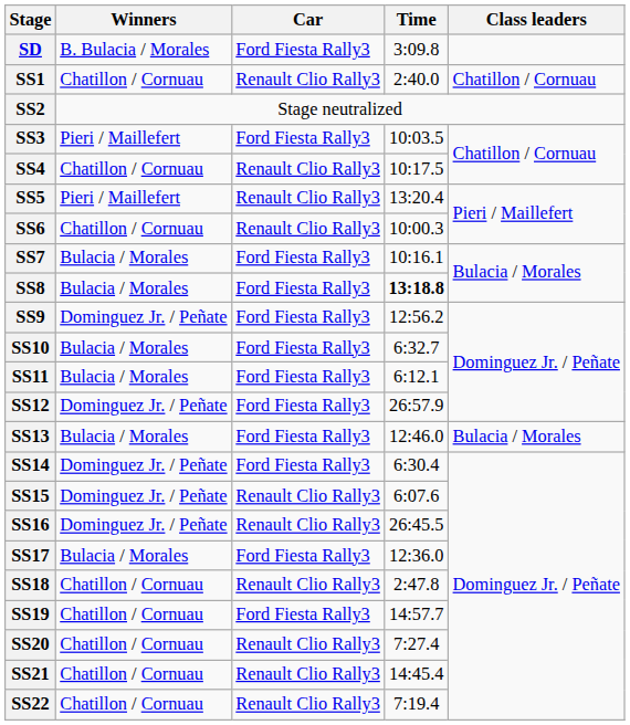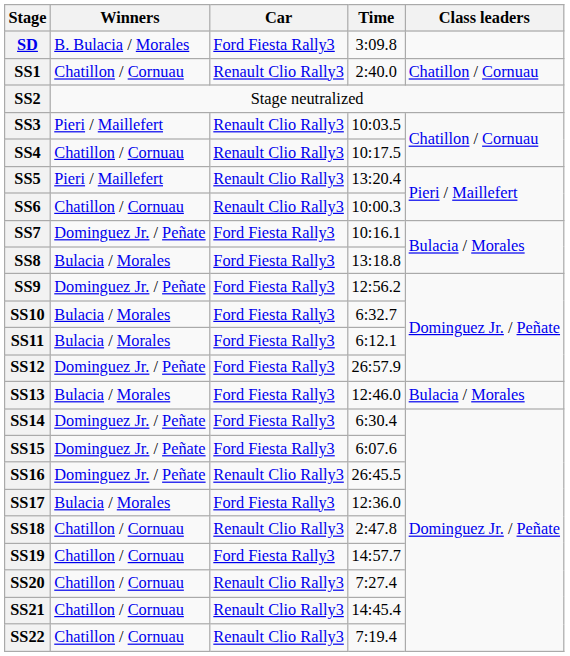 <table class="wikitable" style="font-size:85%">
 <tr>
 <th>Stage</th>
 <th>Winners</th>
 <th>Car</th>
 <th>Time</th>
 <th>Class leaders</th>
 </tr>
 <tr>
 <th><a href='#'>SD</a></th>
 <td><a href='#'>B. Bulacia</a> / <a href='#'>Morales</a></td>
 <td><a href='#'>Ford Fiesta Rally3</a></td>
 <td align="center">3:09.8</td>
 <td></td>
 </tr>
 <tr>
 <th>SS1</th>
 <td><a href='#'>Chatillon</a> / <a href='#'>Cornuau</a></td>
 <td><a href='#'>Renault Clio Rally3</a></td>
 <td align="center">2:40.0</td>
 <td><a href='#'>Chatillon</a> / <a href='#'>Cornuau</a></td>
 </tr>
 <tr>
 <th>SS2</th>
 <td colspan="4" align="center">Stage neutralized</td>
 </tr>
 <tr>
 <th>SS3</th>
 <td><a href='#'>Pieri</a> / <a href='#'>Maillefert</a></td>
-<td><a href='#'>Ford Fiesta Rally3</a></td>
+<td><a href='#'>Renault Clio Rally3</a></td>
 <td align="center">10:03.5</td>
 <td rowspan="2"><a href='#'>Chatillon</a> / <a href='#'>Cornuau</a></td>
 </tr>
 <tr>
 <th>SS4</th>
 <td><a href='#'>Chatillon</a> / <a href='#'>Cornuau</a></td>
 <td><a href='#'>Renault Clio Rally3</a></td>
 <td align="center">10:17.5</td>
 </tr>
 <tr>
 <th>SS5</th>
 <td><a href='#'>Pieri</a> / <a href='#'>Maillefert</a></td>
 <td><a href='#'>Renault Clio Rally3</a></td>
 <td align="center">13:20.4</td>
 <td rowspan="2"><a href='#'>Pieri</a> / <a href='#'>Maillefert</a></td>
 </tr>
 <tr>
 <th>SS6</th>
 <td><a href='#'>Chatillon</a> / <a href='#'>Cornuau</a></td>
 <td><a href='#'>Renault Clio Rally3</a></td>
 <td align="center">10:00.3</td>
 </tr>
 <tr>
 <th>SS7</th>
-<td><a href='#'>Bulacia</a> / <a href='#'>Morales</a></td>
+<td><a href='#'>Dominguez Jr.</a> / <a href='#'>Peñate</a></td>
 <td><a href='#'>Ford Fiesta Rally3</a></td>
 <td align="center">10:16.1</td>
 <td rowspan="2"><a href='#'>Bulacia</a> / <a href='#'>Morales</a></td>
 </tr>
 <tr>
 <th>SS8</th>
 <td><a href='#'>Bulacia</a> / <a href='#'>Morales</a></td>
 <td><a href='#'>Ford Fiesta Rally3</a></td>
-<td align="center"><strong>13:18.8</strong></td>
+<td align="center">13:18.8</td>
 </tr>
 <tr>
 <th>SS9</th>
 <td><a href='#'>Dominguez Jr.</a> / <a href='#'>Peñate</a></td>
 <td><a href='#'>Ford Fiesta Rally3</a></td>
 <td align="center">12:56.2</td>
 <td rowspan="4"><a href='#'>Dominguez Jr.</a> / <a href='#'>Peñate</a></td>
 </tr>
 <tr>
 <th>SS10</th>
 <td><a href='#'>Bulacia</a> / <a href='#'>Morales</a></td>
 <td><a href='#'>Ford Fiesta Rally3</a></td>
 <td align="center">6:32.7</td>
 </tr>
 <tr>
 <th>SS11</th>
 <td><a href='#'>Bulacia</a> / <a href='#'>Morales</a></td>
 <td><a href='#'>Ford Fiesta Rally3</a></td>
 <td align="center">6:12.1</td>
 </tr>
 <tr>
 <th>SS12</th>
 <td><a href='#'>Dominguez Jr.</a> / <a href='#'>Peñate</a></td>
 <td><a href='#'>Ford Fiesta Rally3</a></td>
 <td align="center">26:57.9</td>
 </tr>
 <tr>
 <th>SS13</th>
 <td><a href='#'>Bulacia</a> / <a href='#'>Morales</a></td>
 <td><a href='#'>Ford Fiesta Rally3</a></td>
 <td align="center">12:46.0</td>
 <td><a href='#'>Bulacia</a> / <a href='#'>Morales</a></td>
 </tr>
 <tr>
 <th>SS14</th>
 <td><a href='#'>Dominguez Jr.</a> / <a href='#'>Peñate</a></td>
 <td><a href='#'>Ford Fiesta Rally3</a></td>
 <td align="center">6:30.4</td>
 <td rowspan="9"><a href='#'>Dominguez Jr.</a> / <a href='#'>Peñate</a></td>
 </tr>
 <tr>
 <th>SS15</th>
 <td><a href='#'>Dominguez Jr.</a> / <a href='#'>Peñate</a></td>
-<td><a href='#'>Renault Clio Rally3</a></td>
+<td><a href='#'>Ford Fiesta Rally3</a></td>
 <td align="center">6:07.6</td>
 </tr>
 <tr>
 <th>SS16</th>
 <td><a href='#'>Dominguez Jr.</a> / <a href='#'>Peñate</a></td>
 <td><a href='#'>Renault Clio Rally3</a></td>
 <td align="center">26:45.5</td>
 </tr>
 <tr>
 <th>SS17</th>
 <td><a href='#'>Bulacia</a> / <a href='#'>Morales</a></td>
 <td><a href='#'>Ford Fiesta Rally3</a></td>
 <td align="center">12:36.0</td>
 </tr>
 <tr>
 <th>SS18</th>
 <td><a href='#'>Chatillon</a> / <a href='#'>Cornuau</a></td>
 <td><a href='#'>Renault Clio Rally3</a></td>
 <td align="center">2:47.8</td>
 </tr>
 <tr>
 <th>SS19</th>
 <td><a href='#'>Chatillon</a> / <a href='#'>Cornuau</a></td>
 <td><a href='#'>Ford Fiesta Rally3</a></td>
 <td align="center">14:57.7</td>
 </tr>
 <tr>
 <th>SS20</th>
 <td><a href='#'>Chatillon</a> / <a href='#'>Cornuau</a></td>
 <td><a href='#'>Renault Clio Rally3</a></td>
 <td align="center">7:27.4</td>
 </tr>
 <tr>
 <th>SS21</th>
 <td><a href='#'>Chatillon</a> / <a href='#'>Cornuau</a></td>
 <td><a href='#'>Renault Clio Rally3</a></td>
 <td align="center">14:45.4</td>
 </tr>
 <tr>
 <th>SS22</th>
 <td><a href='#'>Chatillon</a> / <a href='#'>Cornuau</a></td>
 <td><a href='#'>Renault Clio Rally3</a></td>
 <td align="center">7:19.4</td>
 </tr>
 </table>
